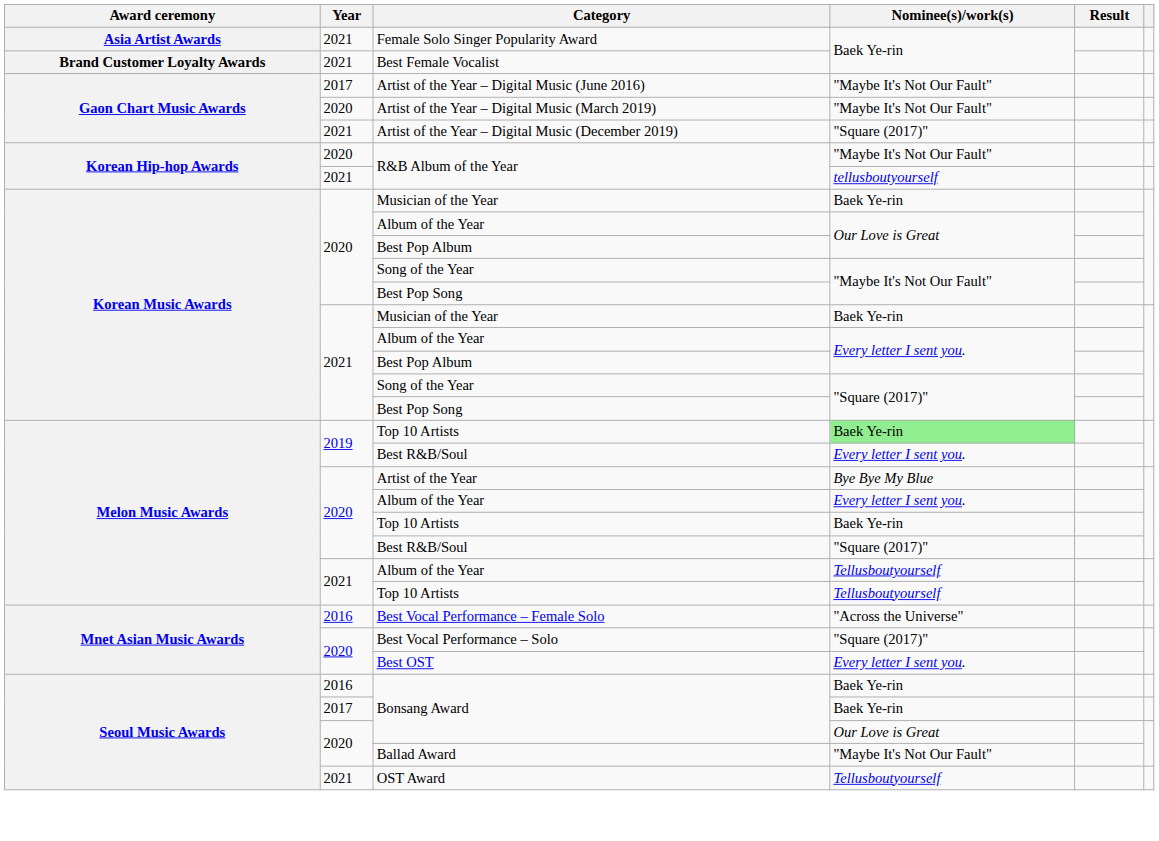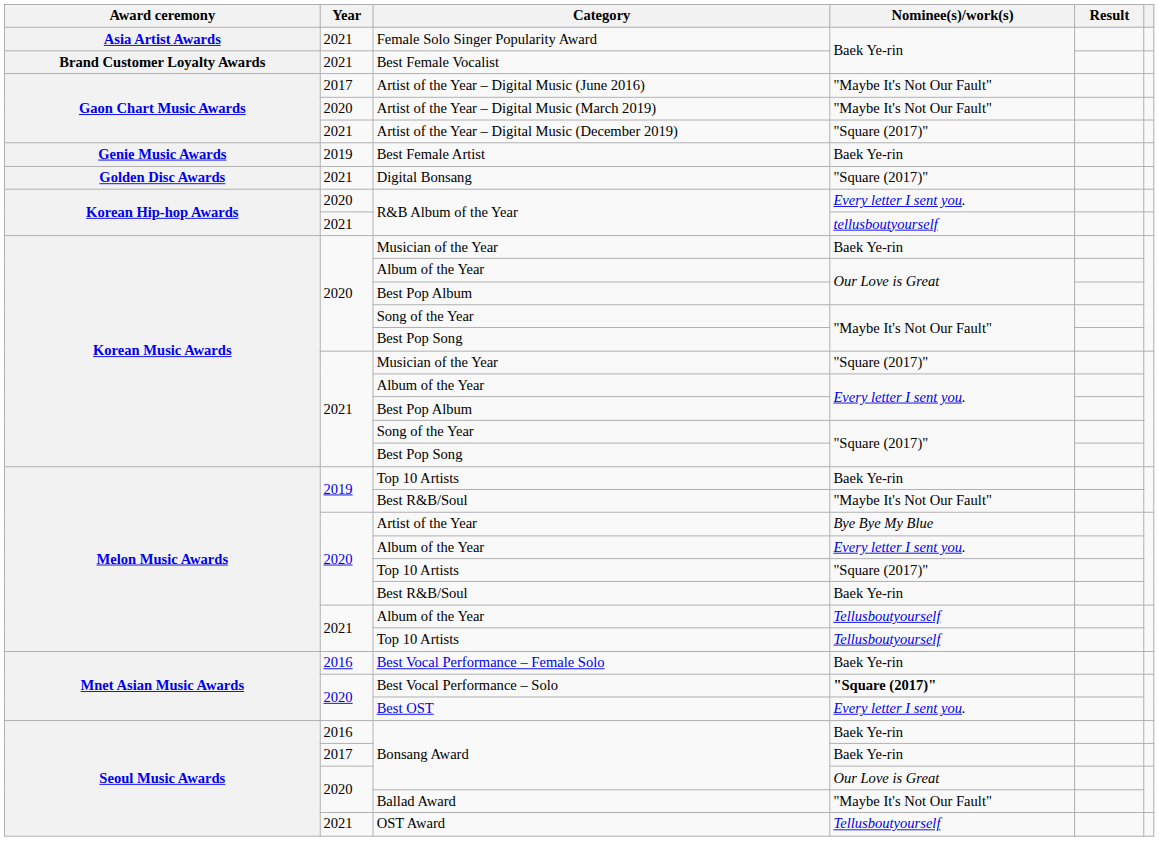 <table class="wikitable sortable plainrowheaders" style="width: 100%;">
 <tr style="background:#ccc; text-align:center;">
 <th scope="col">Award ceremony</th>
 <th scope="col">Year</th>
 <th scope="col">Category</th>
 <th scope="col">Nominee(s)/work(s)</th>
 <th scope="col">Result</th>
 <th scope="col" class="unsortable"></th>
 </tr>
 <tr>
 <th scope="row"><a href='#'>Asia Artist Awards</a></th>
 <td>2021</td>
 <td>Female Solo Singer Popularity Award</td>
 <td rowspan="2">Baek Ye-rin</td>
 <td></td>
 <td style="text-align:center"></td>
 </tr>
 <tr>
 <th scope="row">Brand Customer Loyalty Awards</th>
 <td>2021</td>
 <td>Best Female Vocalist</td>
 <td></td>
 <td align=center></td>
 </tr>
 <tr>
 <th scope="row" rowspan="3"><a href='#'>Gaon Chart Music Awards</a> </th>
 <td>2017</td>
 <td>Artist of the Year – Digital Music (June 2016)</td>
 <td>"Maybe It's Not Our Fault"</td>
 <td></td>
 <td></td>
 </tr>
 <tr>
 <td>2020</td>
 <td>Artist of the Year – Digital Music (March 2019)</td>
 <td>"Maybe It's Not Our Fault"</td>
 <td></td>
 <td></td>
 </tr>
 <tr>
 <td>2021</td>
 <td>Artist of the Year – Digital Music (December 2019)</td>
 <td>"Square (2017)"</td>
 <td></td>
 <td></td>
 </tr>
 <tr>
+<th scope="row" rowspan="1"><a href='#'>Genie Music Awards</a></th>
+<td>2019</td>
+<td>Best Female Artist</td>
+<td>Baek Ye-rin</td>
+<td></td>
+<td></td>
+</tr>
+<tr>
+<th scope="row" rowspan="1"><a href='#'>Golden Disc Awards</a></th>
+<td>2021</td>
+<td>Digital Bonsang</td>
+<td>"Square (2017)"</td>
+<td></td>
+<td></td>
+</tr>
+<tr>
 <th scope="row" rowspan="2"><a href='#'>Korean Hip-hop Awards</a> </th>
 <td>2020</td>
 <td rowspan="2">R&B Album of the Year</td>
-<td>"Maybe It's Not Our Fault"</td>
+<td><em><a href='#'>Every letter I sent you</a>.</em></td>
 <td></td>
 <td></td>
 </tr>
 <tr>
 <td>2021</td>
 <td><em><a href='#'>tellusboutyourself</a></em></td>
 <td></td>
 <td></td>
 </tr>
 <tr>
 <th scope="row" rowspan="10"><a href='#'>Korean Music Awards</a></th>
 <td rowspan="5">2020</td>
 <td>Musician of the Year</td>
 <td>Baek Ye-rin</td>
 <td></td>
 <td rowspan="5"></td>
 </tr>
 <tr>
 <td>Album of the Year</td>
 <td rowspan="2"><em>Our Love is Great</em></td>
 <td></td>
 </tr>
 <tr>
 <td>Best Pop Album</td>
 <td></td>
 </tr>
 <tr>
 <td>Song of the Year</td>
 <td rowspan="2">"Maybe It's Not Our Fault"</td>
 <td></td>
 </tr>
 <tr>
 <td>Best Pop Song</td>
 <td></td>
 </tr>
 <tr>
 <td rowspan="5">2021</td>
 <td>Musician of the Year</td>
-<td>Baek Ye-rin</td>
+<td>"Square (2017)"</td>
 <td></td>
 <td rowspan="5"></td>
 </tr>
 <tr>
 <td>Album of the Year</td>
 <td rowspan="2"><em><a href='#'>Every letter I sent you</a>.</em></td>
 <td></td>
 </tr>
 <tr>
 <td>Best Pop Album</td>
 <td></td>
 </tr>
 <tr>
 <td>Song of the Year</td>
 <td rowspan="2">"Square (2017)"</td>
 <td></td>
 </tr>
 <tr>
 <td>Best Pop Song</td>
 <td></td>
 </tr>
 <tr>
 <th scope="row" rowspan="8"><a href='#'>Melon Music Awards</a> </th>
 <td rowspan="2"><a href='#'>2019</a></td>
 <td>Top 10 Artists</td>
-<td style="background: lightgreen;">Baek Ye-rin</td>
+<td>Baek Ye-rin</td>
 <td></td>
 <td rowspan="2"></td>
 </tr>
 <tr>
 <td>Best R&B/Soul</td>
-<td><em><a href='#'>Every letter I sent you</a>.</em></td>
+<td>"Maybe It's Not Our Fault"</td>
 <td></td>
 </tr>
 <tr>
 <td rowspan="4"><a href='#'>2020</a></td>
 <td>Artist of the Year</td>
 <td><em>Bye Bye My Blue</em></td>
 <td></td>
 <td rowspan="4"></td>
 </tr>
 <tr>
 <td>Album of the Year</td>
 <td><em><a href='#'>Every letter I sent you</a>.</em></td>
 <td></td>
 </tr>
 <tr>
 <td>Top 10 Artists</td>
-<td>Baek Ye-rin</td>
+<td>"Square (2017)"</td>
 <td></td>
 </tr>
 <tr>
 <td>Best R&B/Soul</td>
-<td>"Square (2017)"</td>
+<td>Baek Ye-rin</td>
 <td></td>
 </tr>
 <tr>
 <td rowspan="2">2021</td>
 <td>Album of the Year</td>
 <td><em><a href='#'>Tellusboutyourself</a></em></td>
 <td></td>
 </tr>
 <tr>
 <td>Top 10 Artists</td>
 <td><em><a href='#'>Tellusboutyourself</a></em></td>
 <td></td>
 </tr>
 <tr>
 <th scope="row" rowspan="3"><a href='#'>Mnet Asian Music Awards</a></th>
 <td><a href='#'>2016</a></td>
 <td><a href='#'>Best Vocal Performance – Female Solo</a></td>
-<td>"Across the Universe"</td>
+<td>Baek Ye-rin</td>
 <td></td>
 <td></td>
 </tr>
 <tr>
 <td rowspan="2"><a href='#'>2020</a></td>
 <td>Best Vocal Performance – Solo</td>
-<td>"Square (2017)"</td>
+<td><strong>"Square (2017)"</strong></td>
 <td></td>
 <td rowspan="2"></td>
 </tr>
 <tr>
 <td><a href='#'>Best OST</a></td>
 <td><em><a href='#'>Every letter I sent you</a>.</em></td>
 <td></td>
 </tr>
 <tr>
 <th scope="row" rowspan="5"><a href='#'>Seoul Music Awards</a> </th>
 <td>2016</td>
 <td rowspan="3">Bonsang Award</td>
 <td>Baek Ye-rin</td>
 <td></td>
 <td></td>
 </tr>
 <tr>
 <td>2017</td>
 <td>Baek Ye-rin</td>
 <td></td>
 <td></td>
 </tr>
 <tr>
 <td rowspan="2">2020</td>
 <td><em>Our Love is Great</em></td>
 <td></td>
 <td rowspan="2"></td>
 </tr>
 <tr>
 <td>Ballad Award</td>
 <td>"Maybe It's Not Our Fault"</td>
 <td></td>
 </tr>
 <tr>
 <td>2021</td>
 <td>OST Award</td>
 <td><em><a href='#'>Tellusboutyourself</a></em></td>
 <td></td>
 <td></td>
 </tr>
 </table>
